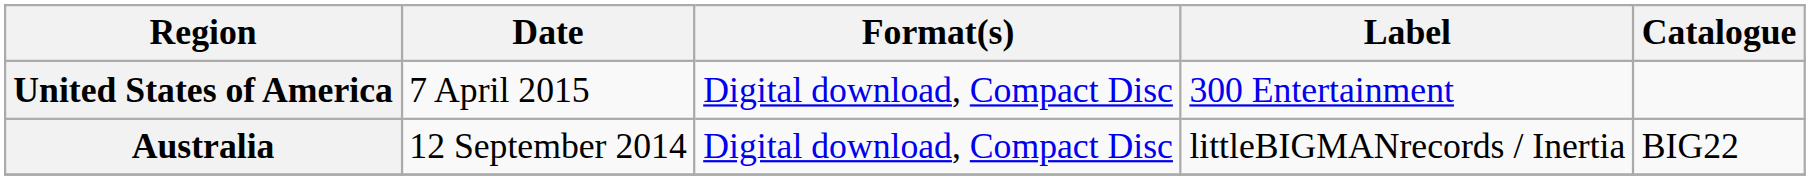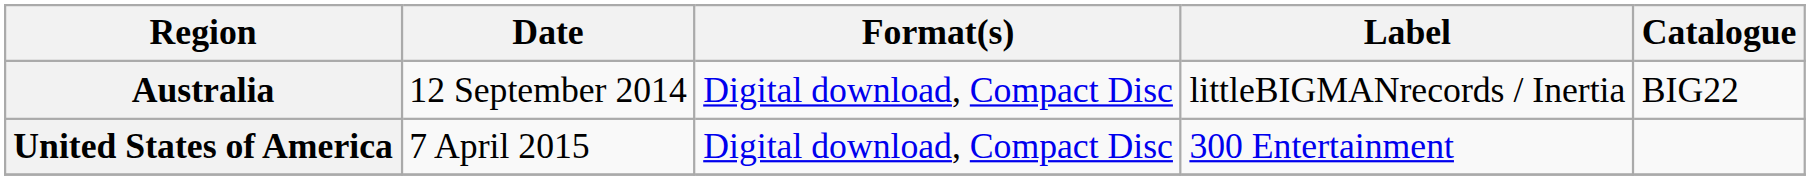 <table class="wikitable plainrowheaders">
 <tr>
 <th scope="col">Region</th>
 <th scope="col">Date</th>
 <th scope="col">Format(s)</th>
 <th scope="col">Label</th>
 <th scope="col">Catalogue</th>
 </tr>
 <tr>
+<th scope="row">Australia</th>
+<td>12 September 2014</td>
+<td><a href='#'>Digital download</a>, <a href='#'>Compact Disc</a></td>
+<td>littleBIGMANrecords / Inertia</td>
+<td>BIG22</td>
+</tr>
+<tr>
 <th scope="row">United States of America</th>
 <td>7 April 2015</td>
 <td><a href='#'>Digital download</a>, <a href='#'>Compact Disc</a></td>
 <td><a href='#'>300 Entertainment</a></td>
 <td></td>
 </tr>
 <tr>
-<th scope="row">Australia</th>
-<td>12 September 2014</td>
-<td><a href='#'>Digital download</a>, <a href='#'>Compact Disc</a></td>
-<td>littleBIGMANrecords / Inertia</td>
-<td>BIG22</td>
-</tr>
-<tr>
 </tr>
 </table>
